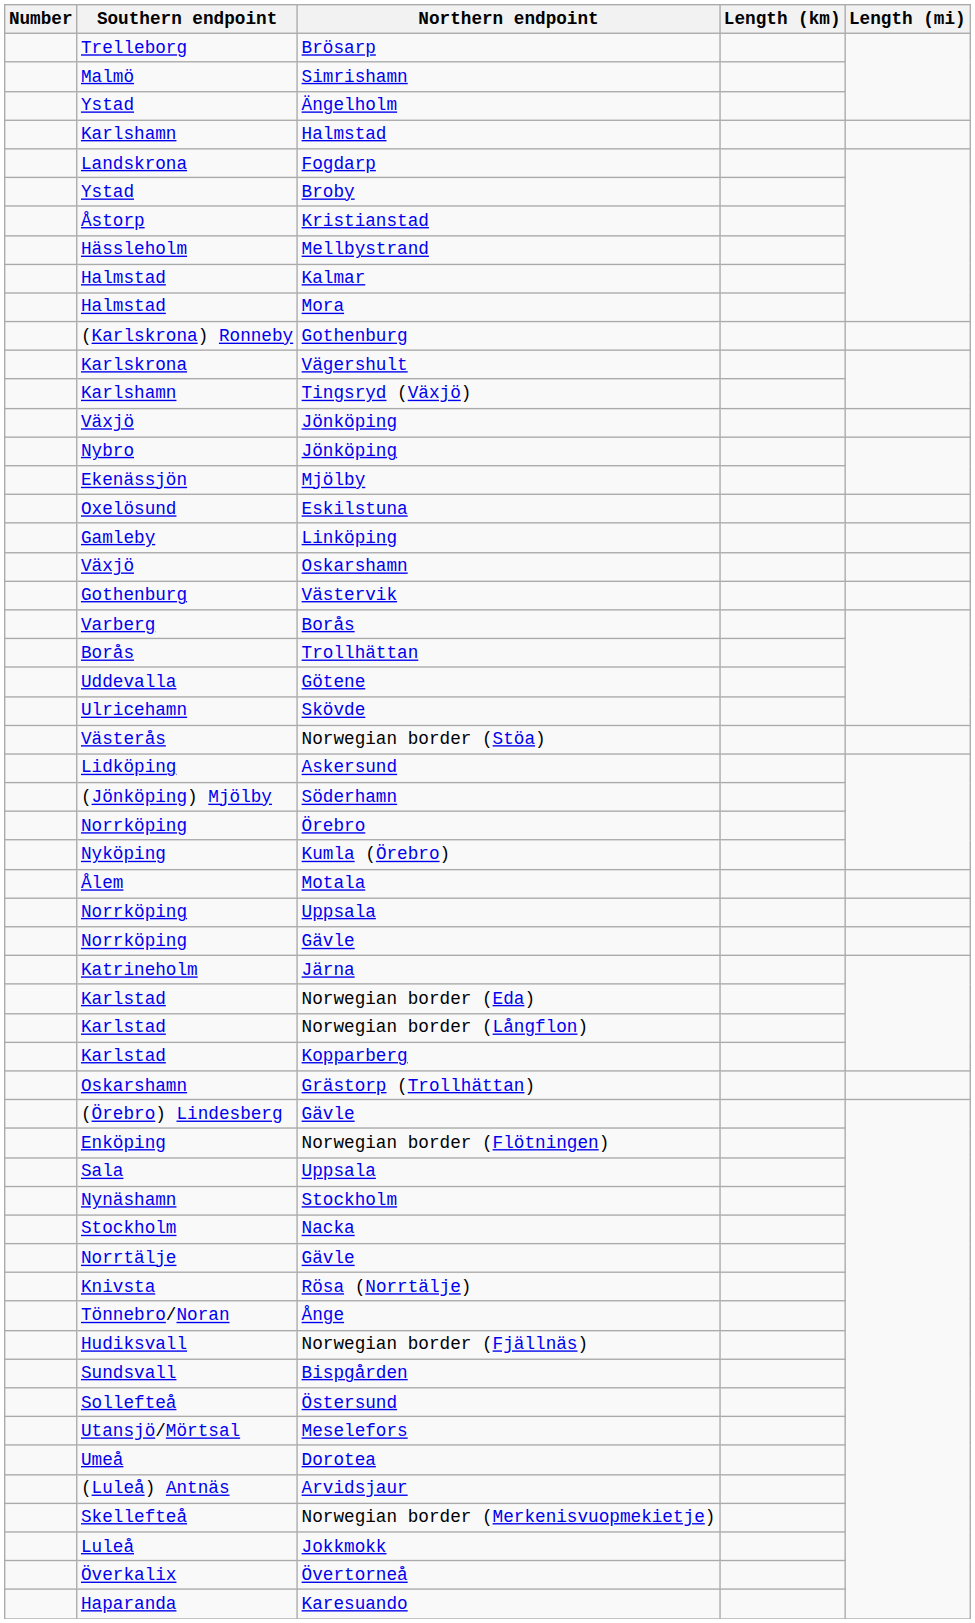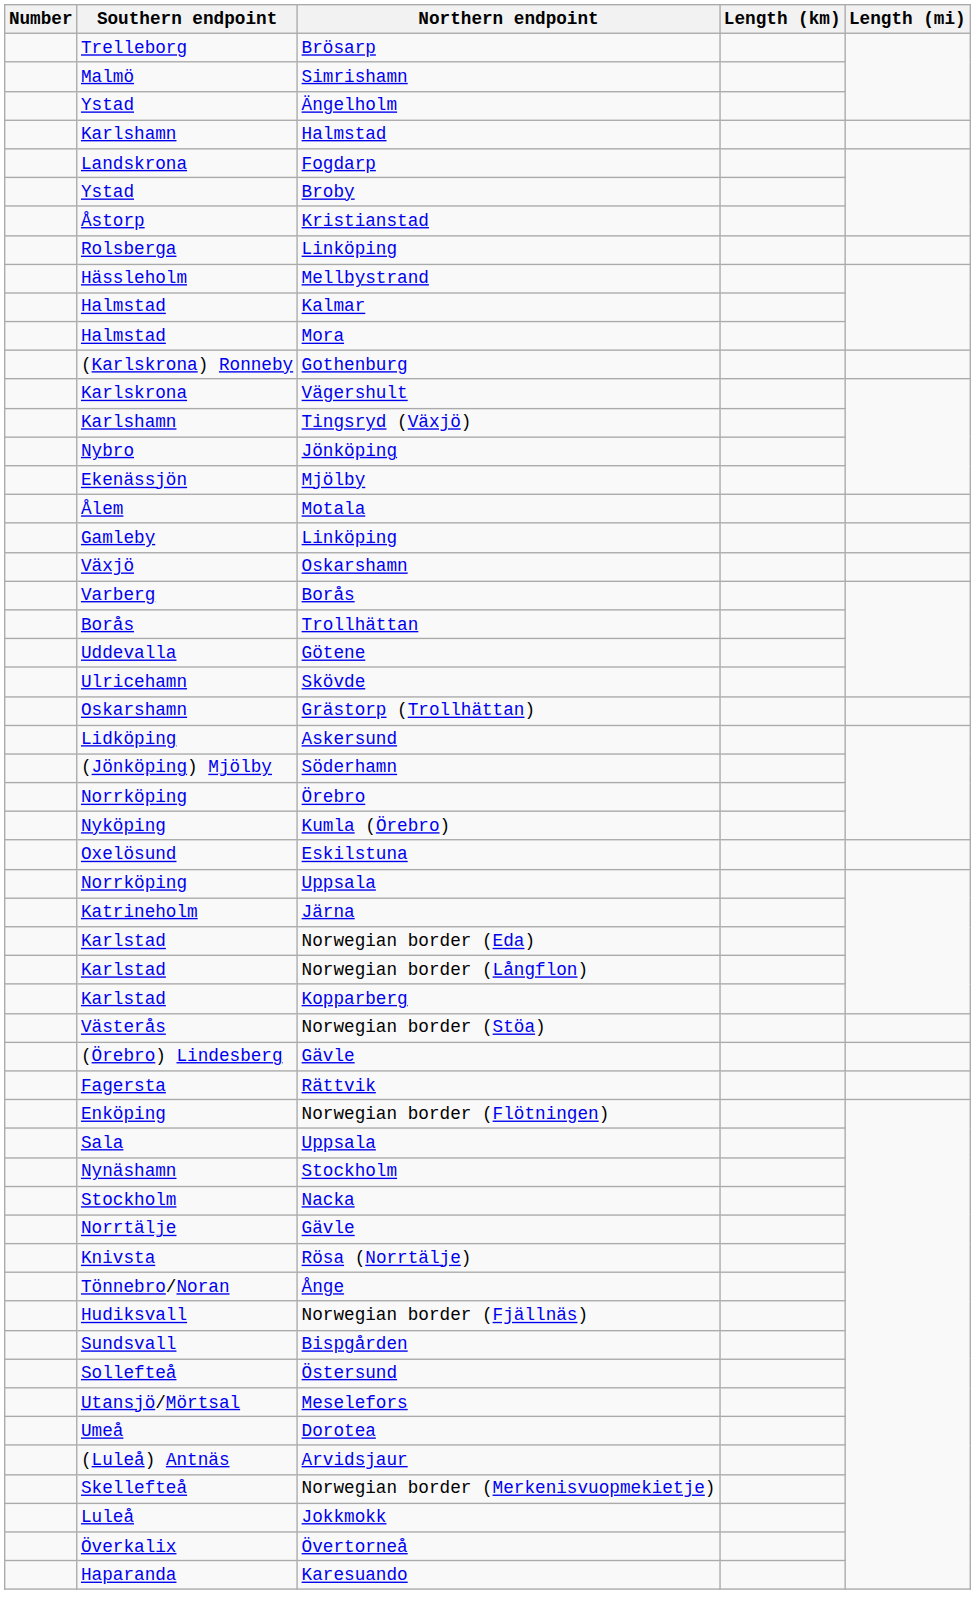 <table class="wikitable">
 <tr>
 <th>Number</th>
 <th>Southern endpoint</th>
 <th>Northern endpoint</th>
 <th>Length (km)</th>
 <th>Length (mi)</th>
 </tr>
 <tr>
 <td></td>
 <td><a href='#'>Trelleborg</a></td>
 <td><a href='#'>Brösarp</a></td>
 <td></td>
 </tr>
 <tr>
 <td></td>
 <td><a href='#'>Malmö</a></td>
 <td><a href='#'>Simrishamn</a></td>
 <td></td>
 </tr>
 <tr>
 <td></td>
 <td><a href='#'>Ystad</a></td>
 <td><a href='#'>Ängelholm</a></td>
 <td></td>
 </tr>
 <tr>
 <td></td>
 <td><a href='#'>Karlshamn</a></td>
 <td><a href='#'>Halmstad</a></td>
 <td></td>
 <td></td>
 </tr>
 <tr>
 <td></td>
 <td><a href='#'>Landskrona</a></td>
 <td><a href='#'>Fogdarp</a></td>
 <td></td>
 </tr>
 <tr>
 <td></td>
 <td><a href='#'>Ystad</a></td>
 <td><a href='#'>Broby</a></td>
 <td></td>
 </tr>
 <tr>
 <td></td>
 <td><a href='#'>Åstorp</a></td>
 <td><a href='#'>Kristianstad</a></td>
 <td></td>
 </tr>
 <tr>
 <td></td>
+<td><a href='#'>Rolsberga</a></td>
+<td><a href='#'>Linköping</a></td>
+<td></td>
+<td></td>
+</tr>
+<tr>
+<td></td>
 <td><a href='#'>Hässleholm</a></td>
 <td><a href='#'>Mellbystrand</a></td>
 <td></td>
 </tr>
 <tr>
 <td></td>
 <td><a href='#'>Halmstad</a></td>
 <td><a href='#'>Kalmar</a></td>
 <td></td>
 </tr>
 <tr>
 <td></td>
 <td><a href='#'>Halmstad</a></td>
 <td><a href='#'>Mora</a></td>
 <td></td>
 </tr>
 <tr>
 <td></td>
 <td>(<a href='#'>Karlskrona</a>) <a href='#'>Ronneby</a></td>
 <td><a href='#'>Gothenburg</a></td>
 <td></td>
 <td></td>
 </tr>
 <tr>
 <td></td>
 <td><a href='#'>Karlskrona</a></td>
 <td><a href='#'>Vägershult</a></td>
 <td></td>
 </tr>
 <tr>
 <td></td>
 <td><a href='#'>Karlshamn</a></td>
 <td><a href='#'>Tingsryd</a> (<a href='#'>Växjö</a>)</td>
 <td></td>
 </tr>
 <tr>
 <td></td>
-<td><a href='#'>Växjö</a></td>
-<td><a href='#'>Jönköping</a></td>
-<td></td>
-<td></td>
-</tr>
-<tr>
-<td></td>
 <td><a href='#'>Nybro</a></td>
 <td><a href='#'>Jönköping</a></td>
 <td></td>
 </tr>
 <tr>
 <td></td>
 <td><a href='#'>Ekenässjön</a></td>
 <td><a href='#'>Mjölby</a></td>
 <td></td>
 </tr>
 <tr>
 <td></td>
-<td><a href='#'>Oxelösund</a></td>
-<td><a href='#'>Eskilstuna</a></td>
+<td><a href='#'>Ålem</a></td>
+<td><a href='#'>Motala</a></td>
 <td></td>
 <td></td>
 </tr>
 <tr>
 <td></td>
 <td><a href='#'>Gamleby</a></td>
 <td><a href='#'>Linköping</a></td>
 <td></td>
 </tr>
 <tr>
 <td></td>
 <td><a href='#'>Växjö</a></td>
 <td><a href='#'>Oskarshamn</a></td>
-<td></td>
-<td></td>
-</tr>
-<tr>
-<td></td>
-<td><a href='#'>Gothenburg</a></td>
-<td><a href='#'>Västervik</a></td>
 <td></td>
 <td></td>
 </tr>
 <tr>
 <td></td>
 <td><a href='#'>Varberg</a></td>
 <td><a href='#'>Borås</a></td>
 <td></td>
 </tr>
 <tr>
 <td></td>
 <td><a href='#'>Borås</a></td>
 <td><a href='#'>Trollhättan</a></td>
 <td></td>
 </tr>
 <tr>
 <td></td>
 <td><a href='#'>Uddevalla</a></td>
 <td><a href='#'>Götene</a></td>
 <td></td>
 </tr>
 <tr>
 <td></td>
 <td><a href='#'>Ulricehamn</a></td>
 <td><a href='#'>Skövde</a></td>
 <td></td>
 </tr>
 <tr>
 <td></td>
-<td><a href='#'>Västerås</a></td>
-<td>Norwegian border (<a href='#'>Stöa</a>)</td>
+<td><a href='#'>Oskarshamn</a></td>
+<td><a href='#'>Grästorp</a> (<a href='#'>Trollhättan</a>)</td>
 <td></td>
 <td></td>
 </tr>
 <tr>
 <td></td>
 <td><a href='#'>Lidköping</a></td>
 <td><a href='#'>Askersund</a></td>
 <td></td>
 </tr>
 <tr>
 <td></td>
 <td>(<a href='#'>Jönköping</a>) <a href='#'>Mjölby</a></td>
 <td><a href='#'>Söderhamn</a></td>
 <td></td>
 </tr>
 <tr>
 <td></td>
 <td><a href='#'>Norrköping</a></td>
 <td><a href='#'>Örebro</a></td>
 <td></td>
 </tr>
 <tr>
 <td></td>
 <td><a href='#'>Nyköping</a></td>
 <td><a href='#'>Kumla</a> (<a href='#'>Örebro</a>)</td>
 <td></td>
 </tr>
 <tr>
 <td></td>
-<td><a href='#'>Ålem</a></td>
-<td><a href='#'>Motala</a></td>
+<td><a href='#'>Oxelösund</a></td>
+<td><a href='#'>Eskilstuna</a></td>
 <td></td>
 <td></td>
 </tr>
 <tr>
 <td></td>
 <td><a href='#'>Norrköping</a></td>
 <td><a href='#'>Uppsala</a></td>
-<td></td>
-</tr>
-<tr>
-<td></td>
-<td><a href='#'>Norrköping</a></td>
-<td><a href='#'>Gävle</a></td>
-<td></td>
 <td></td>
 </tr>
 <tr>
 <td></td>
 <td><a href='#'>Katrineholm</a></td>
 <td><a href='#'>Järna</a></td>
 <td></td>
 </tr>
 <tr>
 <td></td>
 <td><a href='#'>Karlstad</a></td>
 <td>Norwegian border (<a href='#'>Eda</a>)</td>
 <td></td>
 </tr>
 <tr>
 <td></td>
 <td><a href='#'>Karlstad</a></td>
 <td>Norwegian border (<a href='#'>Långflon</a>)</td>
 <td></td>
 </tr>
 <tr>
 <td></td>
 <td><a href='#'>Karlstad</a></td>
 <td><a href='#'>Kopparberg</a></td>
 <td></td>
 </tr>
 <tr>
 <td></td>
-<td><a href='#'>Oskarshamn</a></td>
-<td><a href='#'>Grästorp</a> (<a href='#'>Trollhättan</a>)</td>
+<td><a href='#'>Västerås</a></td>
+<td>Norwegian border (<a href='#'>Stöa</a>)</td>
 <td></td>
 <td></td>
 </tr>
 <tr>
 <td></td>
 <td>(<a href='#'>Örebro</a>) <a href='#'>Lindesberg</a></td>
 <td><a href='#'>Gävle</a></td>
+<td></td>
+</tr>
+<tr>
+<td></td>
+<td><a href='#'>Fagersta</a></td>
+<td><a href='#'>Rättvik</a></td>
+<td></td>
 <td></td>
 </tr>
 <tr>
 <td></td>
 <td><a href='#'>Enköping</a></td>
 <td>Norwegian border (<a href='#'>Flötningen</a>)</td>
 <td></td>
 </tr>
 <tr>
 <td></td>
 <td><a href='#'>Sala</a></td>
 <td><a href='#'>Uppsala</a></td>
 <td></td>
 </tr>
 <tr>
 <td></td>
 <td><a href='#'>Nynäshamn</a></td>
 <td><a href='#'>Stockholm</a></td>
 <td></td>
 </tr>
 <tr>
 <td></td>
 <td><a href='#'>Stockholm</a></td>
 <td><a href='#'>Nacka</a></td>
 <td></td>
 </tr>
 <tr>
 <td></td>
 <td><a href='#'>Norrtälje</a></td>
 <td><a href='#'>Gävle</a></td>
 <td></td>
 </tr>
 <tr>
 <td></td>
 <td><a href='#'>Knivsta</a></td>
 <td><a href='#'>Rösa</a> (<a href='#'>Norrtälje</a>)</td>
 <td></td>
 </tr>
 <tr>
 <td></td>
 <td><a href='#'>Tönnebro</a>/<a href='#'>Noran</a></td>
 <td><a href='#'>Ånge</a></td>
 <td></td>
 </tr>
 <tr>
 <td></td>
 <td><a href='#'>Hudiksvall</a></td>
 <td>Norwegian border (<a href='#'>Fjällnäs</a>)</td>
 <td></td>
 </tr>
 <tr>
 <td></td>
 <td><a href='#'>Sundsvall</a></td>
 <td><a href='#'>Bispgården</a></td>
 <td></td>
 </tr>
 <tr>
 <td></td>
 <td><a href='#'>Sollefteå</a></td>
 <td><a href='#'>Östersund</a></td>
 <td></td>
 </tr>
 <tr>
 <td></td>
 <td><a href='#'>Utansjö</a>/<a href='#'>Mörtsal</a></td>
 <td><a href='#'>Meselefors</a></td>
 <td></td>
 </tr>
 <tr>
 <td></td>
 <td><a href='#'>Umeå</a></td>
 <td><a href='#'>Dorotea</a></td>
 <td></td>
 </tr>
 <tr>
 <td></td>
 <td>(<a href='#'>Luleå</a>)  <a href='#'>Antnäs</a></td>
 <td><a href='#'>Arvidsjaur</a></td>
 <td></td>
 </tr>
 <tr>
 <td></td>
 <td><a href='#'>Skellefteå</a></td>
 <td>Norwegian border (<a href='#'>Merkenisvuopmekietje</a>)</td>
 <td></td>
 </tr>
 <tr>
 <td></td>
 <td><a href='#'>Luleå</a></td>
 <td><a href='#'>Jokkmokk</a></td>
 <td></td>
 </tr>
 <tr>
 <td></td>
 <td><a href='#'>Överkalix</a></td>
 <td><a href='#'>Övertorneå</a></td>
 <td></td>
 </tr>
 <tr>
 <td></td>
 <td><a href='#'>Haparanda</a></td>
 <td><a href='#'>Karesuando</a></td>
 <td></td>
 </tr>
 </table>
